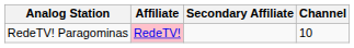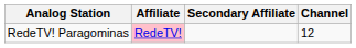 <table class="wikitable sortable mw-collapsible">
 <tr>
 <th>Analog Station</th>
 <th>Affiliate</th>
 <th>Secondary Affiliate</th>
 <th>Channel</th>
 </tr>
 <tr>
 <td>RedeTV! Paragominas</td>
 <td style="background: pink;"><a href='#'>RedeTV!</a></td>
 <td></td>
-<td>10</td>
+<td>12</td>
 </tr>
 </table>
